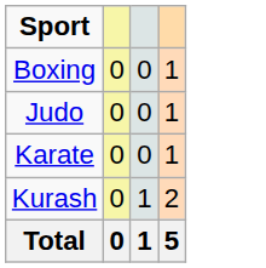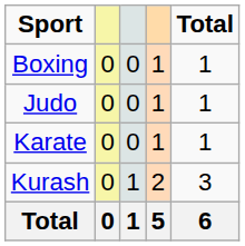 <table class=wikitable style="font-size:100%; text-align:center;">
 <tr>
 <td><strong>Sport</strong></td>
 <td bgcolor=F7F6A8></td>
 <td bgcolor=DCE5E5></td>
 <td bgcolor=FFDBA9></td>
+<td><strong>Total</strong></td>
 </tr>
 <tr>
 <td><a href='#'>Boxing</a></td>
 <td bgcolor=F7F6A8>0</td>
 <td bgcolor=DCE5E5>0</td>
 <td bgcolor=FFDAB9>1</td>
+<td>1</td>
 </tr>
 <tr>
 <td><a href='#'>Judo</a></td>
 <td bgcolor=F7F6A8>0</td>
 <td bgcolor=DCE5E5>0</td>
 <td bgcolor=FFDAB9>1</td>
+<td>1</td>
 </tr>
 <tr>
 <td><a href='#'>Karate</a></td>
 <td bgcolor=F7F6A8>0</td>
 <td bgcolor=DCE5E5>0</td>
 <td bgcolor=FFDAB9>1</td>
+<td>1</td>
 </tr>
 <tr>
 <td><a href='#'>Kurash</a></td>
 <td bgcolor=F7F6A8>0</td>
 <td bgcolor=DCE5E5>1</td>
 <td bgcolor=FFDAB9>2</td>
+<td>3</td>
 </tr>
 <tr class="sortbottom">
 <th>Total</th>
 <th>0</th>
 <th>1</th>
 <th>5</th>
+<th>6</th>
 </tr>
 </table>
